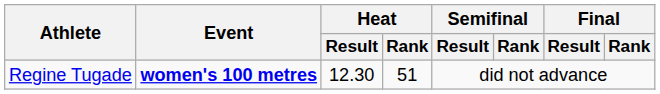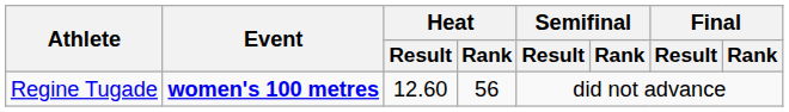 <table class="wikitable" style="font-size:90%">
 <tr>
 <th rowspan="2">Athlete</th>
 <th rowspan="2">Event</th>
 <th colspan="2">Heat</th>
 <th colspan="2">Semifinal</th>
 <th colspan="2">Final</th>
 </tr>
 <tr style="font-size:95%">
 <th>Result</th>
 <th>Rank</th>
 <th>Result</th>
 <th>Rank</th>
 <th>Result</th>
 <th>Rank</th>
 </tr>
 <tr style=text-align:center>
 <td style=text-align:left><a href='#'>Regine Tugade</a></td>
 <td style=text-align:left><strong><a href='#'>women's 100 metres</a></strong></td>
-<td>12.30</td>
-<td>51</td>
+<td>12.60</td>
+<td>56</td>
 <td colspan=4>did not advance</td>
 </tr>
 </table>
